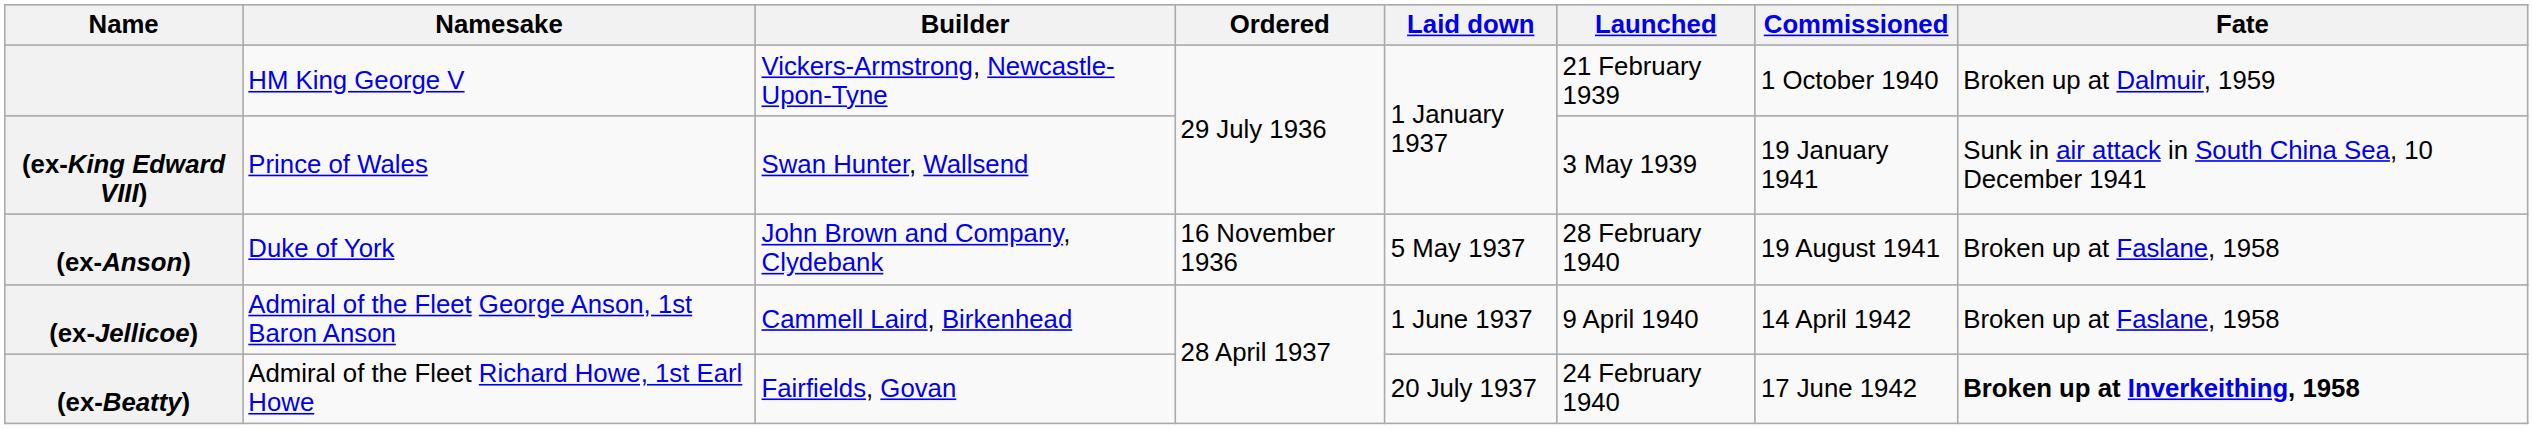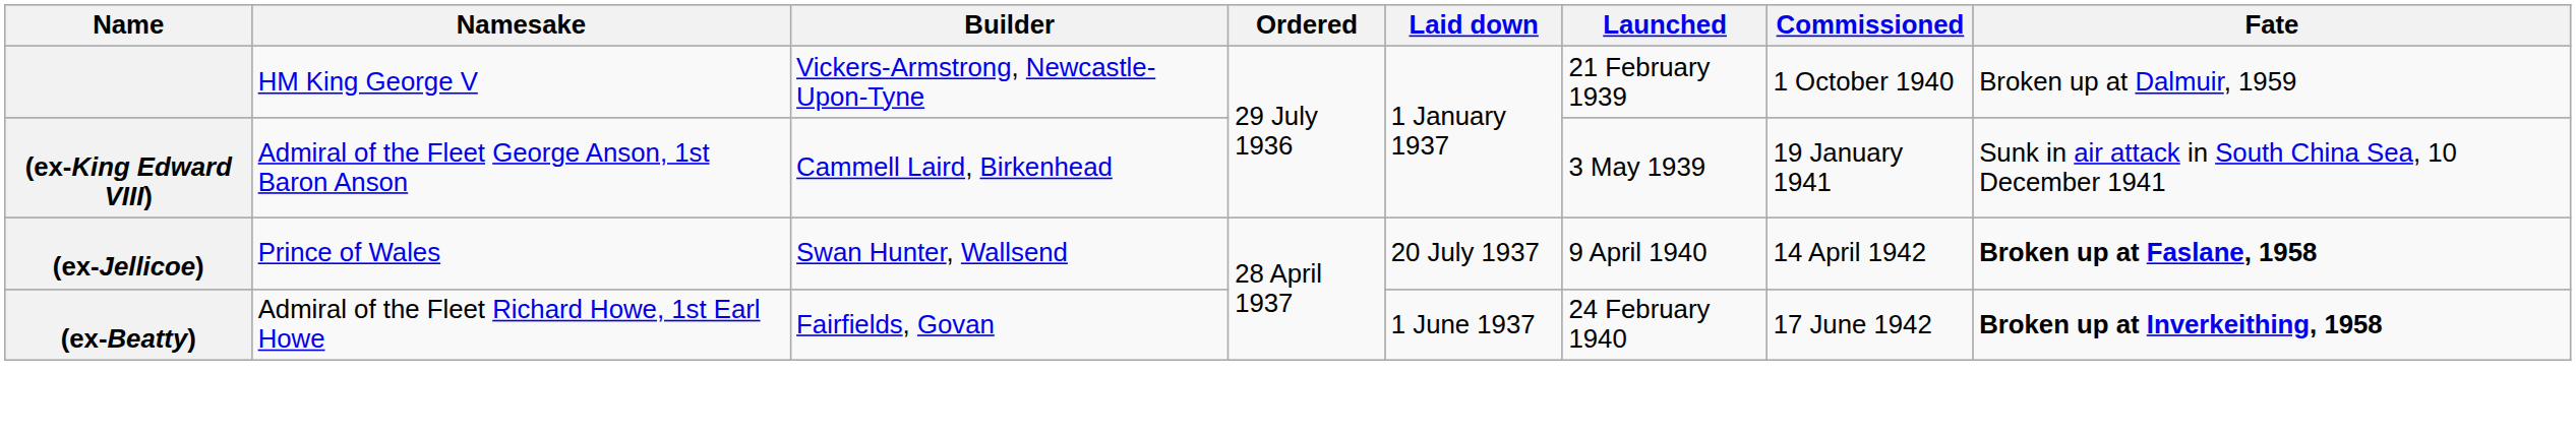 <table class="wikitable plainrowheaders">
 <tr>
 <th scope="col">Name</th>
 <th scope="col">Namesake</th>
 <th scope="col">Builder</th>
 <th scope="col">Ordered</th>
 <th scope="col"><a href='#'>Laid down</a></th>
 <th scope="col"><a href='#'>Launched</a></th>
 <th scope="col"><a href='#'>Commissioned</a></th>
 <th>Fate</th>
 </tr>
 <tr>
 <th scope="row"></th>
 <td><a href='#'>HM King George V</a></td>
 <td><a href='#'>Vickers-Armstrong</a>, <a href='#'>Newcastle-Upon-Tyne</a></td>
 <td rowspan=2>29 July 1936</td>
 <td rowspan=2>1 January 1937</td>
 <td>21 February 1939</td>
 <td>1 October 1940</td>
 <td>Broken up at <a href='#'>Dalmuir</a>, 1959</td>
 </tr>
 <tr>
 <th scope="row"><br>(ex-<em>King Edward VIII</em>)</th>
-<td><a href='#'>Prince of Wales</a></td>
-<td><a href='#'>Swan Hunter</a>, <a href='#'>Wallsend</a></td>
+<td><a href='#'>Admiral of the Fleet</a> <a href='#'>George Anson, 1st Baron Anson</a></td>
+<td><a href='#'>Cammell Laird</a>, <a href='#'>Birkenhead</a></td>
 <td>3 May 1939</td>
 <td>19 January 1941</td>
 <td>Sunk in <a href='#'>air attack</a> in <a href='#'>South China Sea</a>, 10 December 1941</td>
 </tr>
 <tr>
-<th scope="row"><br>(ex-<em>Anson</em>)</th>
-<td><a href='#'>Duke of York</a></td>
-<td><a href='#'>John Brown and Company</a>, <a href='#'>Clydebank</a></td>
-<td>16 November 1936</td>
-<td>5 May 1937</td>
-<td>28 February 1940</td>
-<td>19 August 1941</td>
-<td>Broken up at <a href='#'>Faslane</a>, 1958</td>
-</tr>
-<tr>
 <th scope="row"><br>(ex-<em>Jellicoe</em>)</th>
-<td><a href='#'>Admiral of the Fleet</a> <a href='#'>George Anson, 1st Baron Anson</a></td>
-<td><a href='#'>Cammell Laird</a>, <a href='#'>Birkenhead</a></td>
+<td><a href='#'>Prince of Wales</a></td>
+<td><a href='#'>Swan Hunter</a>, <a href='#'>Wallsend</a></td>
 <td rowspan=2>28 April 1937</td>
-<td>1 June 1937</td>
+<td>20 July 1937</td>
 <td>9 April 1940</td>
 <td>14 April 1942</td>
-<td>Broken up at <a href='#'>Faslane</a>, 1958</td>
+<td><strong>Broken up at <a href='#'>Faslane</a>, 1958</strong></td>
 </tr>
 <tr>
 <th scope="row"><br>(ex-<em>Beatty</em>)</th>
 <td>Admiral of the Fleet <a href='#'>Richard Howe, 1st Earl Howe</a></td>
 <td><a href='#'>Fairfields</a>, <a href='#'>Govan</a></td>
-<td>20 July 1937</td>
+<td>1 June 1937</td>
 <td>24 February 1940</td>
 <td>17 June 1942</td>
 <td><strong>Broken up at <a href='#'>Inverkeithing</a>, 1958</strong></td>
 </tr>
 </table>
